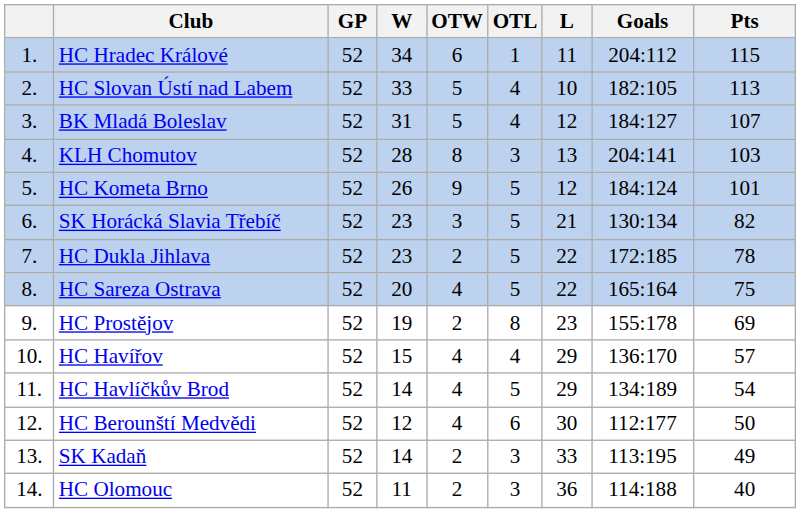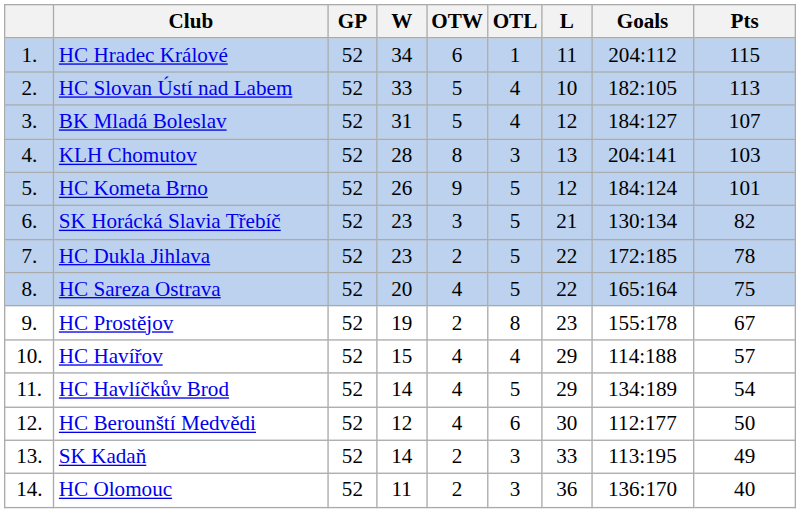 <table class="wikitable">
 <tr>
 <th width="30"></th>
 <th width="200">Club</th>
 <th width="30">GP</th>
 <th width="30">W</th>
 <th width="30">OTW</th>
 <th width="30">OTL</th>
 <th width="30">L</th>
 <th width="70">Goals</th>
 <th width="70">Pts</th>
 </tr>
 <tr bgcolor="#BCD2EE" align="center">
 <td>1.</td>
 <td align="left"><a href='#'>HC Hradec Králové</a></td>
 <td>52</td>
 <td>34</td>
 <td>6</td>
 <td>1</td>
 <td>11</td>
 <td>204:112</td>
 <td>115</td>
 </tr>
 <tr bgcolor="#BCD2EE" align="center">
 <td>2.</td>
 <td align="left"><a href='#'>HC Slovan Ústí nad Labem</a></td>
 <td>52</td>
 <td>33</td>
 <td>5</td>
 <td>4</td>
 <td>10</td>
 <td>182:105</td>
 <td>113</td>
 </tr>
 <tr bgcolor="#BCD2EE" align="center">
 <td>3.</td>
 <td align="left"><a href='#'>BK Mladá Boleslav</a></td>
 <td>52</td>
 <td>31</td>
 <td>5</td>
 <td>4</td>
 <td>12</td>
 <td>184:127</td>
 <td>107</td>
 </tr>
 <tr bgcolor="#BCD2EE" align="center">
 <td>4.</td>
 <td align="left"><a href='#'>KLH Chomutov</a></td>
 <td>52</td>
 <td>28</td>
 <td>8</td>
 <td>3</td>
 <td>13</td>
 <td>204:141</td>
 <td>103</td>
 </tr>
 <tr bgcolor="#BCD2EE" align="center">
 <td>5.</td>
 <td align="left"><a href='#'>HC Kometa Brno</a></td>
 <td>52</td>
 <td>26</td>
 <td>9</td>
 <td>5</td>
 <td>12</td>
 <td>184:124</td>
 <td>101</td>
 </tr>
 <tr bgcolor="#BCD2EE" align="center">
 <td>6.</td>
 <td align="left"><a href='#'>SK Horácká Slavia Třebíč</a></td>
 <td>52</td>
 <td>23</td>
 <td>3</td>
 <td>5</td>
 <td>21</td>
 <td>130:134</td>
 <td>82</td>
 </tr>
 <tr bgcolor="#BCD2EE" align="center">
 <td>7.</td>
 <td align="left"><a href='#'>HC Dukla Jihlava</a></td>
 <td>52</td>
 <td>23</td>
 <td>2</td>
 <td>5</td>
 <td>22</td>
 <td>172:185</td>
 <td>78</td>
 </tr>
 <tr bgcolor="#BCD2EE" align="center">
 <td>8.</td>
 <td align="left"><a href='#'>HC Sareza Ostrava</a></td>
 <td>52</td>
 <td>20</td>
 <td>4</td>
 <td>5</td>
 <td>22</td>
 <td>165:164</td>
 <td>75</td>
 </tr>
 <tr bgcolor="#FFFFFF" align="center">
 <td>9.</td>
 <td align="left"><a href='#'>HC Prostějov</a></td>
 <td>52</td>
 <td>19</td>
 <td>2</td>
 <td>8</td>
 <td>23</td>
 <td>155:178</td>
-<td>69</td>
+<td>67</td>
 </tr>
 <tr bgcolor="#FFFFFF" align="center">
 <td>10.</td>
 <td align="left"><a href='#'>HC Havířov</a></td>
 <td>52</td>
 <td>15</td>
 <td>4</td>
 <td>4</td>
 <td>29</td>
-<td>136:170</td>
+<td>114:188</td>
 <td>57</td>
 </tr>
 <tr bgcolor="#FFFFFF" align="center">
 <td>11.</td>
 <td align="left"><a href='#'>HC Havlíčkův Brod</a></td>
 <td>52</td>
 <td>14</td>
 <td>4</td>
 <td>5</td>
 <td>29</td>
 <td>134:189</td>
 <td>54</td>
 </tr>
 <tr bgcolor="#FFFFFF" align="center">
 <td>12.</td>
 <td align="left"><a href='#'>HC Berounští Medvědi</a></td>
 <td>52</td>
 <td>12</td>
 <td>4</td>
 <td>6</td>
 <td>30</td>
 <td>112:177</td>
 <td>50</td>
 </tr>
 <tr bgcolor="#FFFFFF" align="center">
 <td>13.</td>
 <td align="left"><a href='#'>SK Kadaň</a></td>
 <td>52</td>
 <td>14</td>
 <td>2</td>
 <td>3</td>
 <td>33</td>
 <td>113:195</td>
 <td>49</td>
 </tr>
 <tr bgcolor="#FFFFFF" align="center">
 <td>14.</td>
 <td align="left"><a href='#'>HC Olomouc</a></td>
 <td>52</td>
 <td>11</td>
 <td>2</td>
 <td>3</td>
 <td>36</td>
-<td>114:188</td>
+<td>136:170</td>
 <td>40</td>
 </tr>
 </table>
